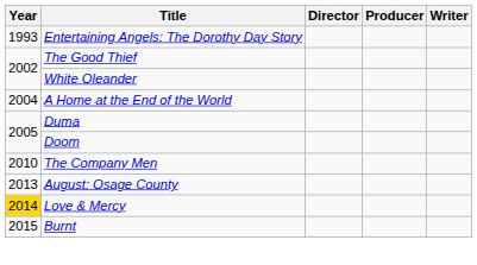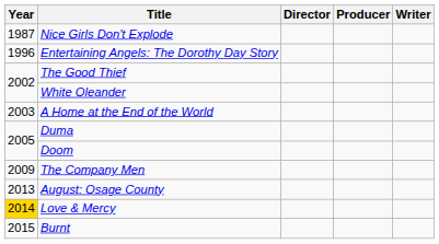 <table class="wikitable">
 <tr>
 <th>Year</th>
 <th>Title</th>
 <th>Director</th>
 <th>Producer</th>
 <th>Writer</th>
 </tr>
 <tr>
-<td>1993</td>
+<td>1987</td>
+<td><em><a href='#'>Nice Girls Don't Explode</a></em></td>
+<td></td>
+<td></td>
+<td></td>
+</tr>
+<tr>
+<td>1996</td>
 <td><em><a href='#'>Entertaining Angels: The Dorothy Day Story</a></em></td>
 <td></td>
 <td></td>
 <td></td>
 </tr>
 <tr>
 <td rowspan=2>2002</td>
 <td><em><a href='#'>The Good Thief</a></em></td>
 <td></td>
 <td></td>
 <td></td>
 </tr>
 <tr>
 <td><em><a href='#'>White Oleander</a></em></td>
 <td></td>
 <td></td>
 <td></td>
 </tr>
 <tr>
-<td>2004</td>
+<td>2003</td>
 <td><em><a href='#'>A Home at the End of the World</a></em></td>
 <td></td>
 <td></td>
 <td></td>
 </tr>
 <tr>
 <td rowspan=2>2005</td>
 <td><em><a href='#'>Duma</a></em></td>
 <td></td>
 <td></td>
 <td></td>
 </tr>
 <tr>
 <td><em><a href='#'>Doom</a></em></td>
 <td></td>
 <td></td>
 <td></td>
 </tr>
 <tr>
-<td>2010</td>
+<td>2009</td>
 <td><em><a href='#'>The Company Men</a></em></td>
 <td></td>
 <td></td>
 <td></td>
 </tr>
 <tr>
 <td>2013</td>
 <td><em><a href='#'>August: Osage County</a></em></td>
 <td></td>
 <td></td>
 <td></td>
 </tr>
 <tr>
 <td style="background: gold;">2014</td>
 <td><em><a href='#'>Love & Mercy</a></em></td>
 <td></td>
 <td></td>
 <td></td>
 </tr>
 <tr>
 <td>2015</td>
 <td><em><a href='#'>Burnt</a></em></td>
 <td></td>
 <td></td>
 <td></td>
 </tr>
 </table>
